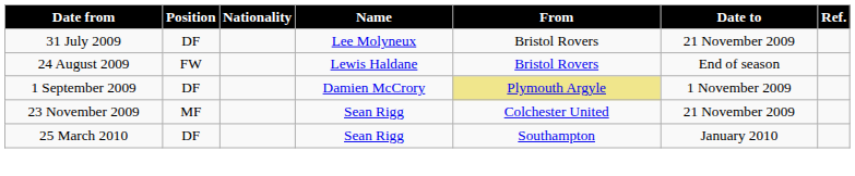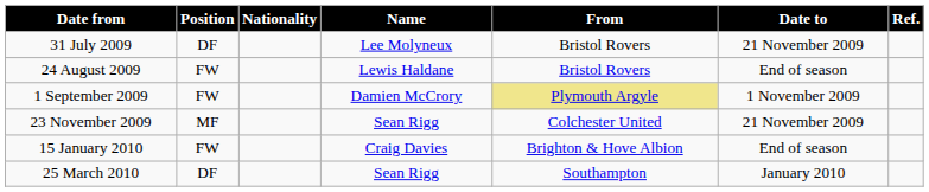 <table class="wikitable" style="text-align:center; font-size:90%; ">
 <tr>
 <th style="background:#000000; color:white; width:150px;">Date from</th>
 <th style="background:#000000; color:white; width:50px;">Position</th>
 <th style="background:#000000; color:white; width:50px;">Nationality</th>
 <th style="background:#000000; color:white; width:150px;">Name</th>
 <th style="background:#000000; color:white; width:200px;">From</th>
 <th style="background:#000000; color:white; width:150px;">Date to</th>
 <th style="background:#000000; color:white; width:25px;">Ref.</th>
 </tr>
 <tr>
 <td>31 July 2009</td>
 <td>DF</td>
 <td></td>
 <td><a href='#'>Lee Molyneux</a></td>
 <td>Bristol Rovers</td>
 <td>21 November 2009</td>
 <td></td>
 </tr>
 <tr>
 <td>24 August 2009</td>
 <td>FW</td>
 <td></td>
 <td><a href='#'>Lewis Haldane</a></td>
 <td><a href='#'>Bristol Rovers</a></td>
 <td>End of season</td>
 <td></td>
 </tr>
 <tr>
 <td>1 September 2009</td>
-<td>DF</td>
+<td>FW</td>
 <td></td>
 <td><a href='#'>Damien McCrory</a></td>
 <td style="background: khaki;"><a href='#'>Plymouth Argyle</a></td>
 <td>1 November 2009</td>
 <td></td>
 </tr>
 <tr>
 <td>23 November 2009</td>
 <td>MF</td>
 <td></td>
 <td><a href='#'>Sean Rigg</a></td>
 <td><a href='#'>Colchester United</a></td>
 <td>21 November 2009</td>
 <td></td>
 </tr>
 <tr>
+<td>15 January 2010</td>
+<td>FW</td>
+<td></td>
+<td><a href='#'>Craig Davies</a></td>
+<td><a href='#'>Brighton & Hove Albion</a></td>
+<td>End of season</td>
+<td></td>
+</tr>
+<tr>
 <td>25 March 2010</td>
 <td>DF</td>
 <td></td>
 <td><a href='#'>Sean Rigg</a></td>
 <td><a href='#'>Southampton</a></td>
 <td>January 2010</td>
 <td></td>
 </tr>
 </table>
